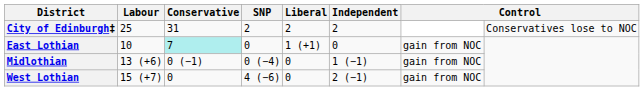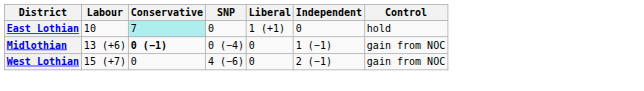 <table class="wikitable">
 <tr>
 <th scope="col">District</th>
 <th scope="col">Labour</th>
 <th scope="col">Conservative</th>
 <th scope="col">SNP</th>
 <th scope="col">Liberal</th>
 <th scope="col">Independent</th>
 <th scope="col" colspan=2>Control<br></th>
 </tr>
 <tr>
-<th scope="row" style="text-align: left;"><a href='#'>City of Edinburgh</a>‡</th>
-<td>25</td>
-<td>31</td>
-<td>2</td>
-<td>2</td>
-<td>2</td>
-<td bgcolor=white></td>
-<td>Conservatives lose to NOC</td>
-</tr>
-<tr>
 <th scope="row" style="text-align: left;"><a href='#'>East Lothian</a></th>
 <td>10</td>
 <td style="background: paleturquoise;">7</td>
 <td>0</td>
 <td>1 (+1)</td>
 <td>0</td>
-<td> gain from NOC</td>
+<td> hold</td>
 </tr>
 <tr>
 <th scope="row" style="text-align: left;"><a href='#'>Midlothian</a></th>
 <td>13 (+6)</td>
-<td>0 (−1)</td>
+<td><strong>0 (−1)</strong></td>
 <td>0 (−4)</td>
 <td>0</td>
 <td>1 (−1)</td>
 <td> gain from NOC</td>
 </tr>
 <tr>
 <th scope="row" style="text-align: left;"><a href='#'>West Lothian</a></th>
 <td>15 (+7)</td>
 <td>0</td>
 <td>4 (−6)</td>
 <td>0</td>
 <td>2 (−1)</td>
 <td> gain from NOC</td>
 </tr>
 </table>
